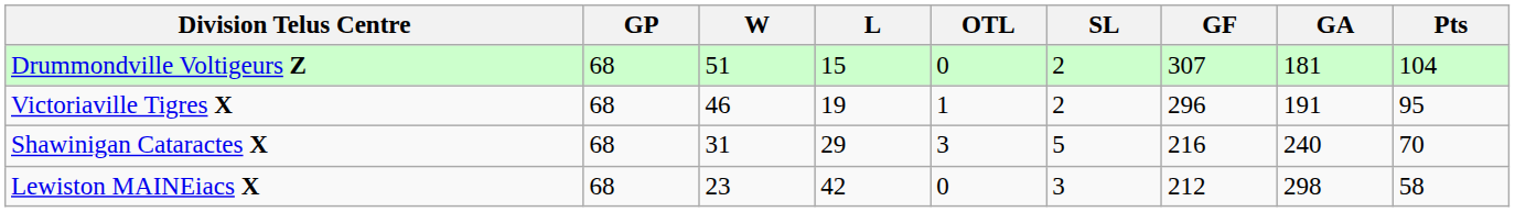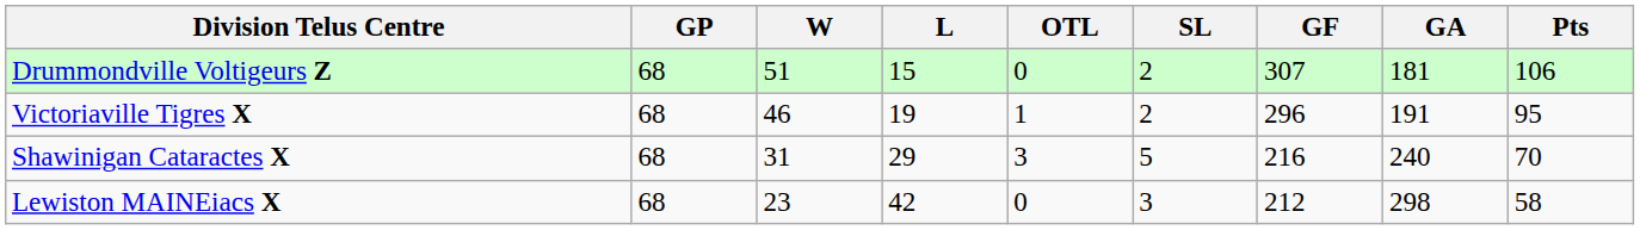 <table class="wikitable" style="width: 75%">
 <tr>
 <th width=25%>Division Telus Centre</th>
 <th width=5%>GP</th>
 <th width=5%>W</th>
 <th width=5%>L</th>
 <th width=5%>OTL</th>
 <th width=5%>SL</th>
 <th width=5%>GF</th>
 <th width=5%>GA</th>
 <th width=5%>Pts</th>
 </tr>
 <tr bgcolor=#ccffcc>
 <td><a href='#'>Drummondville Voltigeurs</a> <strong>Z</strong></td>
 <td>68</td>
 <td>51</td>
 <td>15</td>
 <td>0</td>
 <td>2</td>
 <td>307</td>
 <td>181</td>
-<td>104</td>
+<td>106</td>
 </tr>
 <tr>
 <td><a href='#'>Victoriaville Tigres</a> <strong>X</strong></td>
 <td>68</td>
 <td>46</td>
 <td>19</td>
 <td>1</td>
 <td>2</td>
 <td>296</td>
 <td>191</td>
 <td>95</td>
 </tr>
 <tr>
 <td><a href='#'>Shawinigan Cataractes</a> <strong>X</strong></td>
 <td>68</td>
 <td>31</td>
 <td>29</td>
 <td>3</td>
 <td>5</td>
 <td>216</td>
 <td>240</td>
 <td>70</td>
 </tr>
 <tr>
 <td><a href='#'>Lewiston MAINEiacs</a> <strong>X</strong></td>
 <td>68</td>
 <td>23</td>
 <td>42</td>
 <td>0</td>
 <td>3</td>
 <td>212</td>
 <td>298</td>
 <td>58</td>
 </tr>
 </table>
